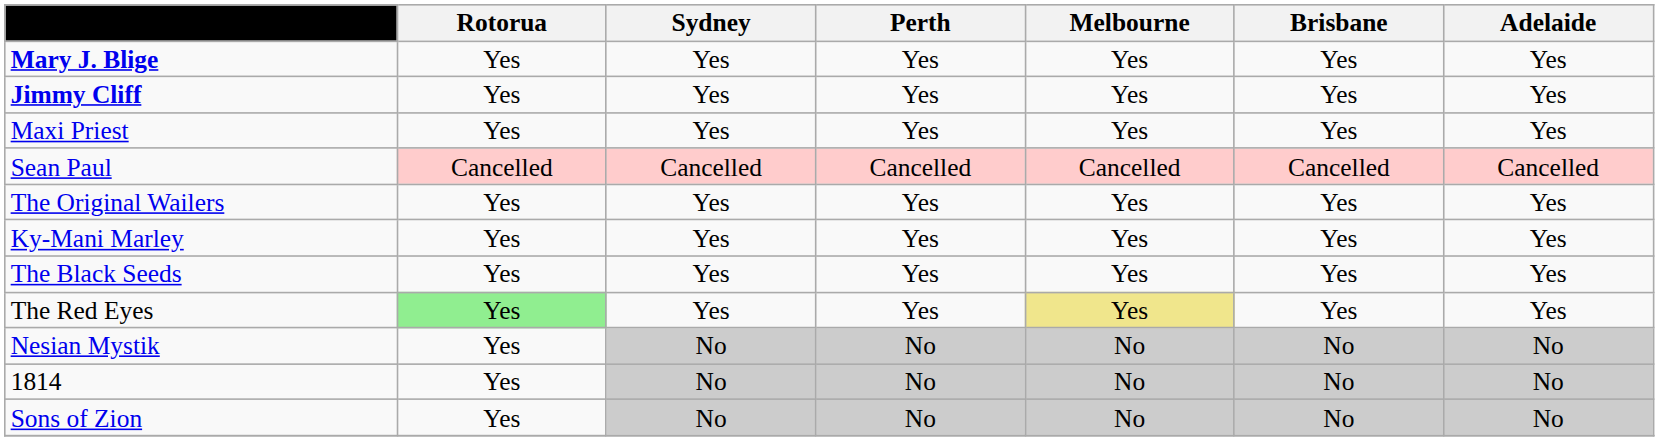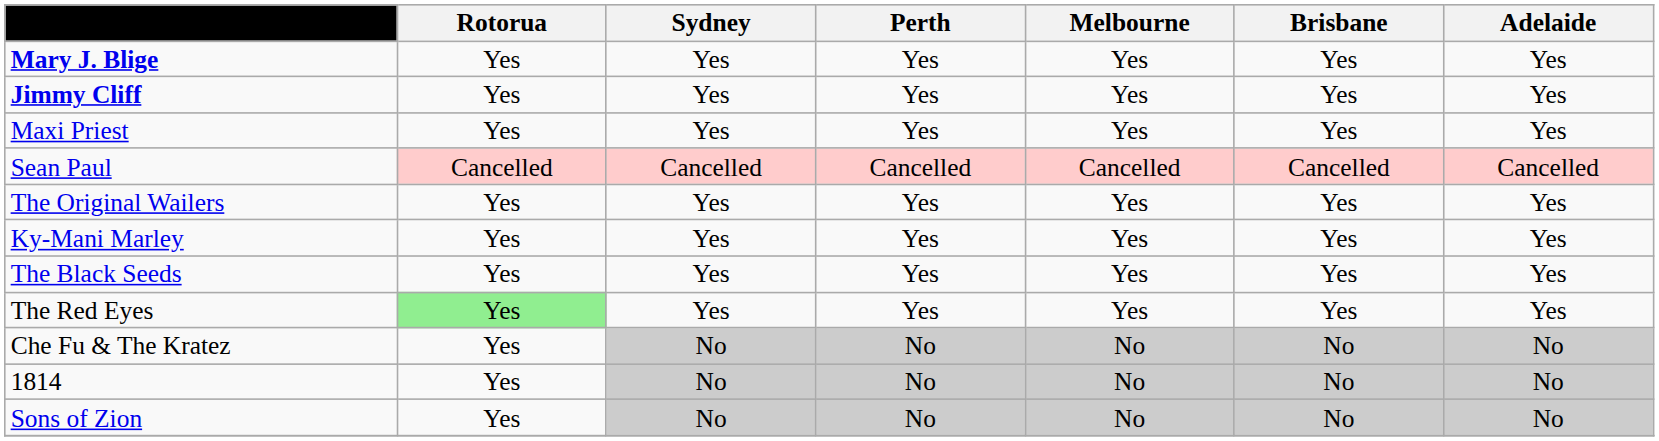 <table class="wikitable sortable" style="line-height:0.95em;">
 <tr>
 <th style="background:#000; width:15%;"> </th>
 <th width=8%>Rotorua</th>
 <th width=8%>Sydney</th>
 <th width=8%>Perth</th>
 <th width=8%>Melbourne</th>
 <th width=8%>Brisbane</th>
 <th width=8%>Adelaide</th>
 </tr>
 <tr align=center>
 <td align=left><strong><a href='#'>Mary J. Blige</a></strong></td>
 <td>Yes</td>
 <td>Yes</td>
 <td>Yes</td>
 <td>Yes</td>
 <td>Yes</td>
 <td>Yes</td>
 </tr>
 <tr align=center>
 <td align=left><strong><a href='#'>Jimmy Cliff</a></strong></td>
 <td>Yes</td>
 <td>Yes</td>
 <td>Yes</td>
 <td>Yes</td>
 <td>Yes</td>
 <td>Yes</td>
 </tr>
 <tr align=center>
 <td align=left><a href='#'>Maxi Priest</a></td>
 <td>Yes</td>
 <td>Yes</td>
 <td>Yes</td>
 <td>Yes</td>
 <td>Yes</td>
 <td>Yes</td>
 </tr>
 <tr align=center>
 <td align=left><a href='#'>Sean Paul</a></td>
 <td style="background:#fcc;">Cancelled</td>
 <td style="background:#fcc;">Cancelled</td>
 <td style="background:#fcc;">Cancelled</td>
 <td style="background:#fcc;">Cancelled</td>
 <td style="background:#fcc;">Cancelled</td>
 <td style="background:#fcc;">Cancelled</td>
 </tr>
 <tr align=center>
 <td align=left><a href='#'>The Original Wailers</a></td>
 <td>Yes</td>
 <td>Yes</td>
 <td>Yes</td>
 <td>Yes</td>
 <td>Yes</td>
 <td>Yes</td>
 </tr>
 <tr align=center>
 <td align=left><a href='#'>Ky-Mani Marley</a></td>
 <td>Yes</td>
 <td>Yes</td>
 <td>Yes</td>
 <td>Yes</td>
 <td>Yes</td>
 <td>Yes</td>
 </tr>
 <tr align=center>
 <td align=left><a href='#'>The Black Seeds</a></td>
 <td>Yes</td>
 <td>Yes</td>
 <td>Yes</td>
 <td>Yes</td>
 <td>Yes</td>
 <td>Yes</td>
 </tr>
 <tr align=center>
 <td align=left>The Red Eyes</td>
 <td style="background: lightgreen;">Yes</td>
 <td>Yes</td>
 <td>Yes</td>
-<td style="background: khaki;">Yes</td>
+<td>Yes</td>
 <td>Yes</td>
 <td>Yes</td>
 </tr>
 <tr align=center>
-<td align=left><a href='#'>Nesian Mystik</a></td>
+<td align=left>Che Fu & The Kratez</td>
 <td>Yes</td>
 <td style="background:#ccc;">No</td>
 <td style="background:#ccc;">No</td>
 <td style="background:#ccc;">No</td>
 <td style="background:#ccc;">No</td>
 <td style="background:#ccc;">No</td>
 </tr>
 <tr align=center>
 <td align=left>1814</td>
 <td>Yes</td>
 <td style="background:#ccc;">No</td>
 <td style="background:#ccc;">No</td>
 <td style="background:#ccc;">No</td>
 <td style="background:#ccc;">No</td>
 <td style="background:#ccc;">No</td>
 </tr>
 <tr align=center>
 <td align=left><a href='#'>Sons of Zion</a></td>
 <td>Yes</td>
 <td style="background:#ccc;">No</td>
 <td style="background:#ccc;">No</td>
 <td style="background:#ccc;">No</td>
 <td style="background:#ccc;">No</td>
 <td style="background:#ccc;">No</td>
 </tr>
 <tr align=center>
 </tr>
 </table>
